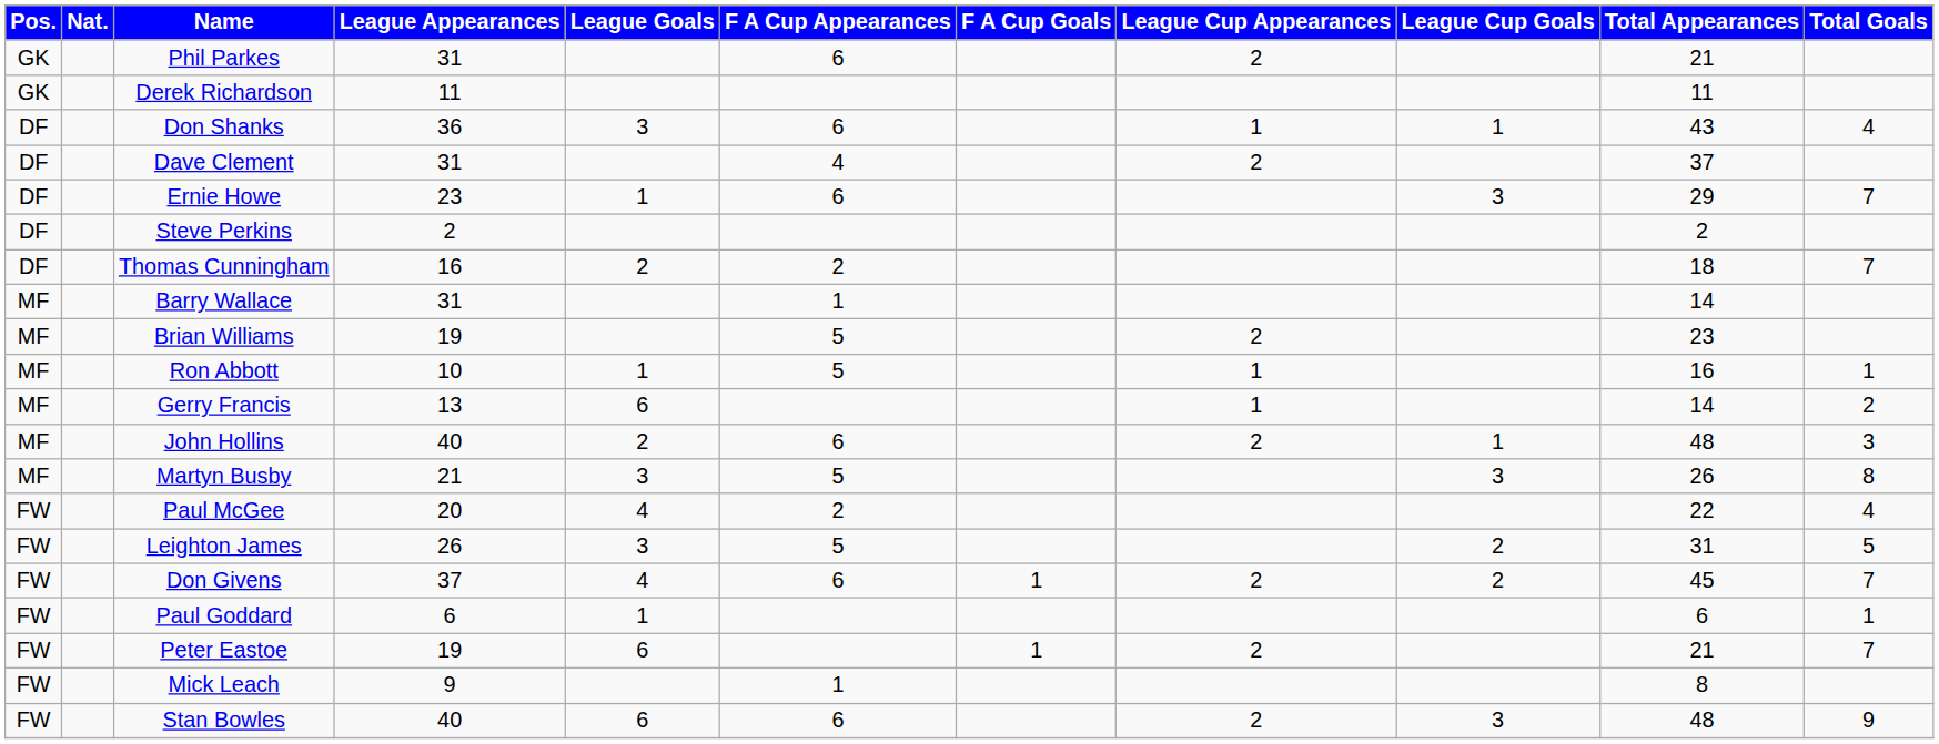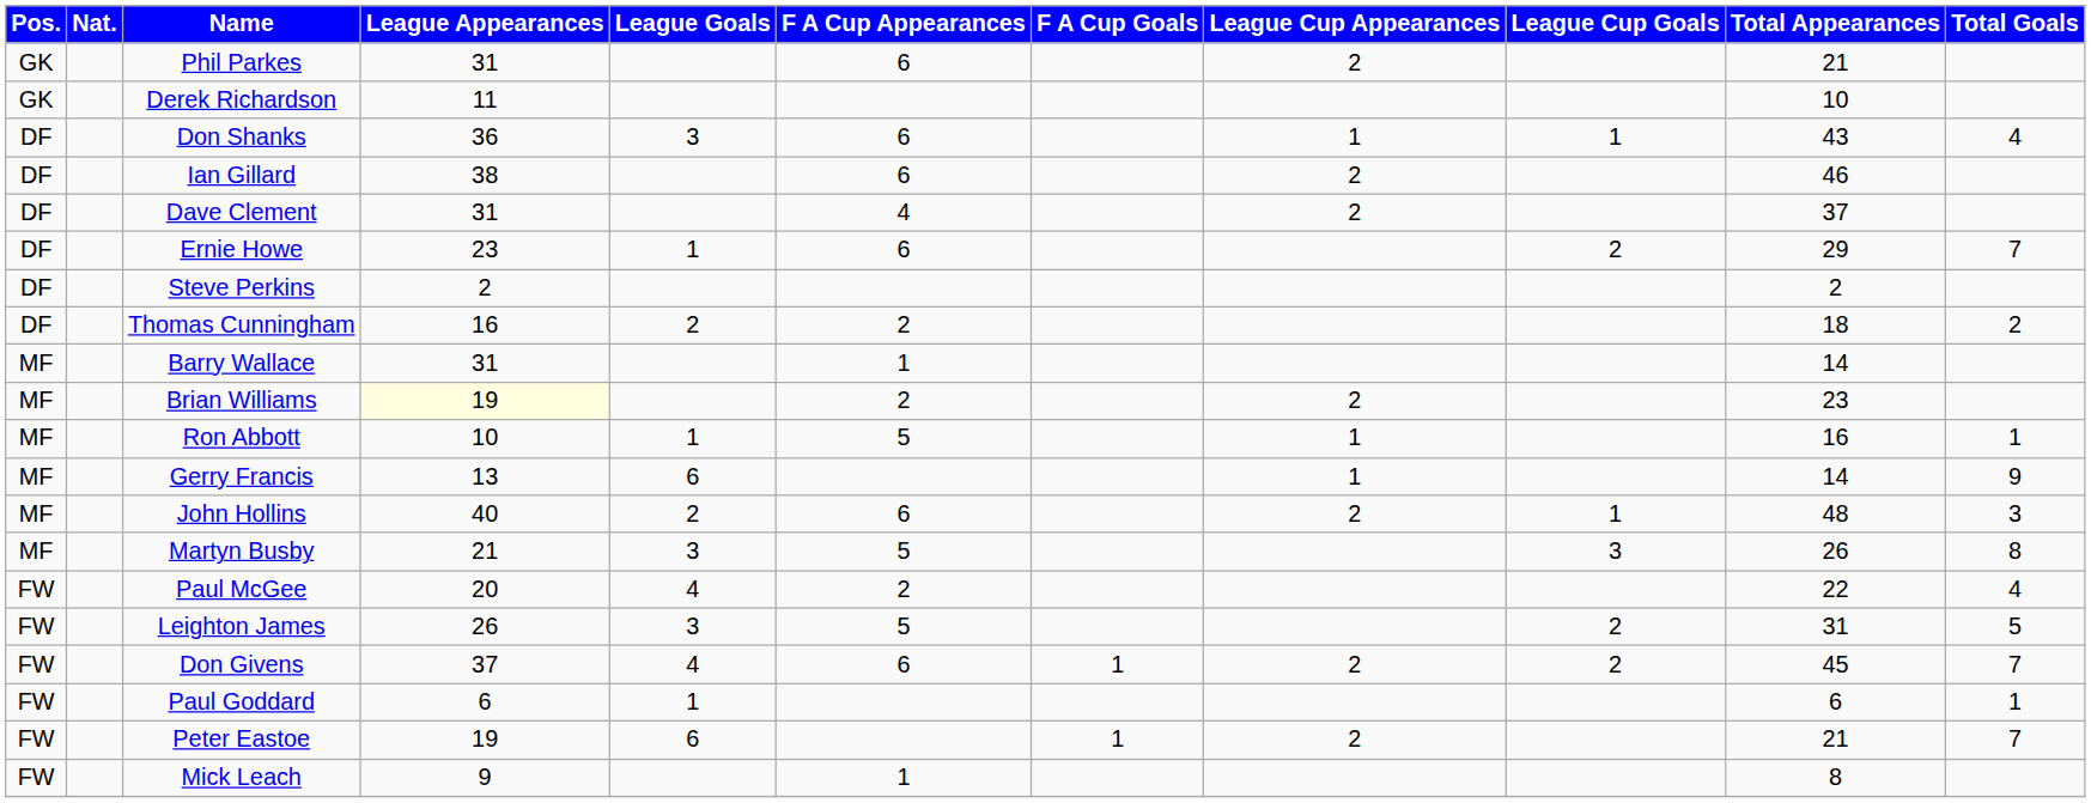 <table class="wikitable plainrowheaders" style="text-align:center">
 <tr>
 <th style="background:#0000FF; color:#FFFFFF; text-align:center;">Pos.</th>
 <th style="background:#0000FF; color:#FFFFFF; text-align:center;">Nat.</th>
 <th style="background:#0000FF; color:#FFFFFF; text-align:center;">Name</th>
 <th style="background:#0000FF; color:#FFFFFF; text-align:center;">League Appearances</th>
 <th style="background:#0000FF; color:#FFFFFF; text-align:center;">League Goals</th>
 <th style="background:#0000FF; color:#FFFFFF; text-align:center;">F A Cup Appearances</th>
 <th style="background:#0000FF; color:#FFFFFF; text-align:center;">F A Cup Goals</th>
 <th style="background:#0000FF; color:#FFFFFF; text-align:center;">League Cup Appearances</th>
 <th style="background:#0000FF; color:#FFFFFF; text-align:center;">League Cup Goals</th>
 <th style="background:#0000FF; color:#FFFFFF; text-align:center;">Total Appearances</th>
 <th style="background:#0000FF; color:#FFFFFF; text-align:center;">Total Goals</th>
 </tr>
 <tr>
 <td>GK</td>
 <td></td>
 <td><a href='#'>Phil Parkes</a></td>
 <td>31</td>
 <td></td>
 <td>6</td>
 <td></td>
 <td>2</td>
 <td></td>
 <td>21</td>
 <td></td>
 </tr>
 <tr>
 <td>GK</td>
 <td></td>
 <td><a href='#'>Derek Richardson</a></td>
 <td>11</td>
 <td></td>
 <td></td>
 <td></td>
 <td></td>
 <td></td>
-<td>11</td>
+<td>10</td>
 <td></td>
 </tr>
 <tr>
 <td>DF</td>
 <td></td>
 <td><a href='#'>Don Shanks</a></td>
 <td>36</td>
 <td>3</td>
 <td>6</td>
 <td></td>
 <td>1</td>
 <td>1</td>
 <td>43</td>
 <td>4</td>
+</tr>
+<tr>
+<td>DF</td>
+<td></td>
+<td><a href='#'>Ian Gillard</a></td>
+<td>38</td>
+<td></td>
+<td>6</td>
+<td></td>
+<td>2</td>
+<td></td>
+<td>46</td>
+<td></td>
 </tr>
 <tr>
 <td>DF</td>
 <td></td>
 <td><a href='#'>Dave Clement</a></td>
 <td>31</td>
 <td></td>
 <td>4</td>
 <td></td>
 <td>2</td>
 <td></td>
 <td>37</td>
 <td></td>
 </tr>
 <tr>
 <td>DF</td>
 <td></td>
 <td><a href='#'>Ernie Howe</a></td>
 <td>23</td>
 <td>1</td>
 <td>6</td>
 <td></td>
 <td></td>
-<td>3</td>
+<td>2</td>
 <td>29</td>
 <td>7</td>
 </tr>
 <tr>
 <td>DF</td>
 <td></td>
 <td><a href='#'>Steve Perkins</a></td>
 <td>2</td>
 <td></td>
 <td></td>
 <td></td>
 <td></td>
 <td></td>
 <td>2</td>
 <td></td>
 </tr>
 <tr>
 <td>DF</td>
 <td></td>
 <td><a href='#'>Thomas Cunningham</a></td>
 <td>16</td>
 <td>2</td>
 <td>2</td>
 <td></td>
 <td></td>
 <td></td>
 <td>18</td>
-<td>7</td>
+<td>2</td>
 </tr>
 <tr>
 <td>MF</td>
 <td></td>
 <td><a href='#'>Barry Wallace</a></td>
 <td>31</td>
 <td></td>
 <td>1</td>
 <td></td>
 <td></td>
 <td></td>
 <td>14</td>
 <td></td>
 </tr>
 <tr>
 <td>MF</td>
 <td></td>
 <td><a href='#'>Brian Williams</a></td>
-<td>19</td>
+<td style="background: lightyellow;">19</td>
 <td></td>
-<td>5</td>
+<td>2</td>
 <td></td>
 <td>2</td>
 <td></td>
 <td>23</td>
 <td></td>
 </tr>
 <tr>
 <td>MF</td>
 <td></td>
 <td><a href='#'>Ron Abbott</a></td>
 <td>10</td>
 <td>1</td>
 <td>5</td>
 <td></td>
 <td>1</td>
 <td></td>
 <td>16</td>
 <td>1</td>
 </tr>
 <tr>
 <td>MF</td>
 <td></td>
 <td><a href='#'>Gerry Francis</a></td>
 <td>13</td>
 <td>6</td>
 <td></td>
 <td></td>
 <td>1</td>
 <td></td>
 <td>14</td>
-<td>2</td>
+<td>9</td>
 </tr>
 <tr>
 <td>MF</td>
 <td></td>
 <td><a href='#'>John Hollins</a></td>
 <td>40</td>
 <td>2</td>
 <td>6</td>
 <td></td>
 <td>2</td>
 <td>1</td>
 <td>48</td>
 <td>3</td>
 </tr>
 <tr>
 <td>MF</td>
 <td></td>
 <td><a href='#'>Martyn Busby</a></td>
 <td>21</td>
 <td>3</td>
 <td>5</td>
 <td></td>
 <td></td>
 <td>3</td>
 <td>26</td>
 <td>8</td>
 </tr>
 <tr>
 <td>FW</td>
 <td></td>
 <td><a href='#'>Paul McGee</a></td>
 <td>20</td>
 <td>4</td>
 <td>2</td>
 <td></td>
 <td></td>
 <td></td>
 <td>22</td>
 <td>4</td>
 </tr>
 <tr>
 <td>FW</td>
 <td></td>
 <td><a href='#'>Leighton James</a></td>
 <td>26</td>
 <td>3</td>
 <td>5</td>
 <td></td>
 <td></td>
 <td>2</td>
 <td>31</td>
 <td>5</td>
 </tr>
 <tr>
 <td>FW</td>
 <td></td>
 <td><a href='#'>Don Givens</a></td>
 <td>37</td>
 <td>4</td>
 <td>6</td>
 <td>1</td>
 <td>2</td>
 <td>2</td>
 <td>45</td>
 <td>7</td>
 </tr>
 <tr>
 <td>FW</td>
 <td></td>
 <td><a href='#'>Paul Goddard</a></td>
 <td>6</td>
 <td>1</td>
 <td></td>
 <td></td>
 <td></td>
 <td></td>
 <td>6</td>
 <td>1</td>
 </tr>
 <tr>
 <td>FW</td>
 <td></td>
 <td><a href='#'>Peter Eastoe</a></td>
 <td>19</td>
 <td>6</td>
 <td></td>
 <td>1</td>
 <td>2</td>
 <td></td>
 <td>21</td>
 <td>7</td>
 </tr>
 <tr>
 <td>FW</td>
 <td></td>
 <td><a href='#'>Mick Leach</a></td>
 <td>9</td>
 <td></td>
 <td>1</td>
 <td></td>
 <td></td>
 <td></td>
 <td>8</td>
 <td></td>
 </tr>
 <tr>
-<td>FW</td>
-<td></td>
-<td><a href='#'>Stan Bowles</a></td>
-<td>40</td>
-<td>6</td>
-<td>6</td>
-<td></td>
-<td>2</td>
-<td>3</td>
-<td>48</td>
-<td>9</td>
-</tr>
-<tr>
 </tr>
 </table>
